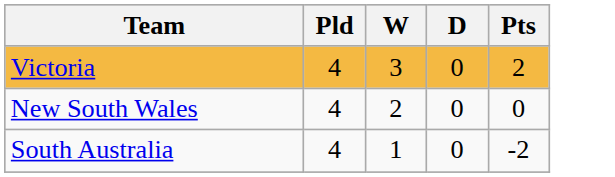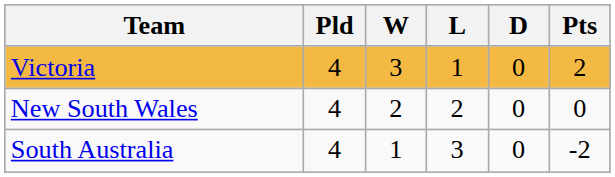 <table class="wikitable" style="text-align:center;">
 <tr>
 <th width=175>Team</th>
 <th style="width:30px;" abbr="Played">Pld</th>
 <th style="width:30px;" abbr="Won">W</th>
+<th style="width:30px;" abbr="Lost">L</th>
 <th style="width:30px;" abbr="Drawn">D</th>
 <th style="width:30px;" abbr="Points">Pts</th>
 </tr>
 <tr style="background:#f4b942;">
 <td style="text-align:left;"><a href='#'>Victoria</a></td>
 <td>4</td>
 <td>3</td>
+<td>1</td>
 <td>0</td>
 <td>2</td>
 </tr>
 <tr>
 <td style="text-align:left;"><a href='#'>New South Wales</a></td>
 <td>4</td>
+<td>2</td>
 <td>2</td>
 <td>0</td>
 <td>0</td>
 </tr>
 <tr>
 <td style="text-align:left;"><a href='#'>South Australia</a></td>
 <td>4</td>
 <td>1</td>
+<td>3</td>
 <td>0</td>
 <td>-2</td>
 </tr>
 </table>
